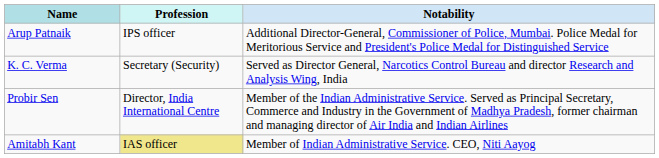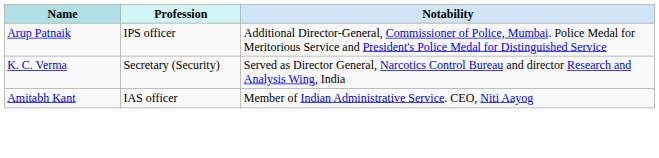 <table class="wikitable" style="sortable">
 <tr>
 <th style="background:#b0e0e6" width="200px">Name</th>
 <th style="background:#d0f5f5" width="200px">Profession</th>
 <th style="background:#d0e5f5" width="800px">Notability</th>
 </tr>
 <tr valign="top">
 <td><a href='#'>Arup Patnaik</a></td>
 <td>IPS officer</td>
 <td>Additional Director-General, <a href='#'>Commissioner of Police, Mumbai</a>. Police Medal for Meritorious Service and <a href='#'>President's Police Medal for Distinguished Service</a></td>
 </tr>
 <tr valign="top">
 <td><a href='#'>K. C. Verma</a></td>
 <td>Secretary (Security)</td>
 <td>Served as Director General, <a href='#'>Narcotics Control Bureau</a> and director <a href='#'>Research and Analysis Wing</a>, India </td>
 </tr>
 <tr valign="top">
-<td><a href='#'>Probir Sen</a></td>
-<td>Director, <a href='#'>India International Centre</a></td>
-<td>Member of the <a href='#'>Indian Administrative Service</a>. Served as Principal Secretary, Commerce and Industry in the Government of <a href='#'>Madhya Pradesh</a>, former chairman and managing director of <a href='#'>Air India</a> and <a href='#'>Indian Airlines</a></td>
-</tr>
-<tr valign="top">
 <td><a href='#'>Amitabh Kant</a></td>
-<td style="background: khaki;">IAS officer</td>
+<td>IAS officer</td>
 <td>Member of <a href='#'>Indian Administrative Service</a>. CEO, <a href='#'>Niti Aayog</a></td>
 </tr>
 </table>
